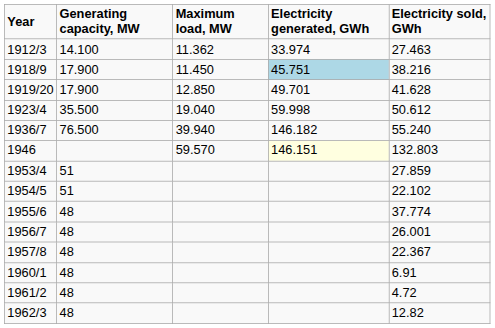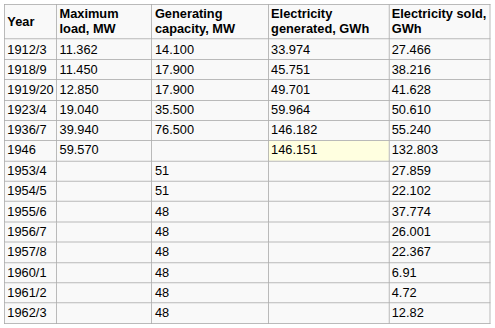 <table class="wikitable">
 <tr>
 <td><strong>Year</strong></td>
+<td><strong>Maximum  load, MW</strong></td>
 <td><strong>Generating  capacity, MW</strong></td>
-<td><strong>Maximum  load, MW</strong></td>
 <td><strong>Electricity  generated, GWh</strong></td>
 <td><strong>Electricity  sold, GWh</strong></td>
 </tr>
 <tr>
 <td>1912/3</td>
+<td>11.362</td>
 <td>14.100</td>
-<td>11.362</td>
 <td>33.974</td>
-<td>27.463</td>
+<td>27.466</td>
 </tr>
 <tr>
 <td>1918/9</td>
+<td>11.450</td>
 <td>17.900</td>
-<td>11.450</td>
-<td style="background: lightblue;">45.751</td>
+<td>45.751</td>
 <td>38.216</td>
 </tr>
 <tr>
 <td>1919/20</td>
+<td>12.850</td>
 <td>17.900</td>
-<td>12.850</td>
 <td>49.701</td>
 <td>41.628</td>
 </tr>
 <tr>
 <td>1923/4</td>
+<td>19.040</td>
 <td>35.500</td>
-<td>19.040</td>
-<td>59.998</td>
-<td>50.612</td>
+<td>59.964</td>
+<td>50.610</td>
 </tr>
 <tr>
 <td>1936/7</td>
+<td>39.940</td>
 <td>76.500</td>
-<td>39.940</td>
 <td>146.182</td>
 <td>55.240</td>
 </tr>
 <tr>
 <td>1946</td>
+<td>59.570</td>
 <td></td>
-<td>59.570</td>
 <td style="background: lightyellow;">146.151</td>
 <td>132.803</td>
 </tr>
 <tr>
 <td>1953/4</td>
+<td></td>
 <td>51</td>
-<td></td>
 <td></td>
 <td>27.859</td>
 </tr>
 <tr>
 <td>1954/5</td>
+<td></td>
 <td>51</td>
-<td></td>
 <td></td>
 <td>22.102</td>
 </tr>
 <tr>
 <td>1955/6</td>
+<td></td>
 <td>48</td>
-<td></td>
 <td></td>
 <td>37.774</td>
 </tr>
 <tr>
 <td>1956/7</td>
+<td></td>
 <td>48</td>
-<td></td>
 <td></td>
 <td>26.001</td>
 </tr>
 <tr>
 <td>1957/8</td>
+<td></td>
 <td>48</td>
-<td></td>
 <td></td>
 <td>22.367</td>
 </tr>
 <tr>
 <td>1960/1</td>
+<td></td>
 <td>48</td>
-<td></td>
 <td></td>
 <td>6.91</td>
 </tr>
 <tr>
 <td>1961/2</td>
+<td></td>
 <td>48</td>
-<td></td>
 <td></td>
 <td>4.72</td>
 </tr>
 <tr>
 <td>1962/3</td>
+<td></td>
 <td>48</td>
-<td></td>
 <td></td>
 <td>12.82</td>
 </tr>
 </table>
